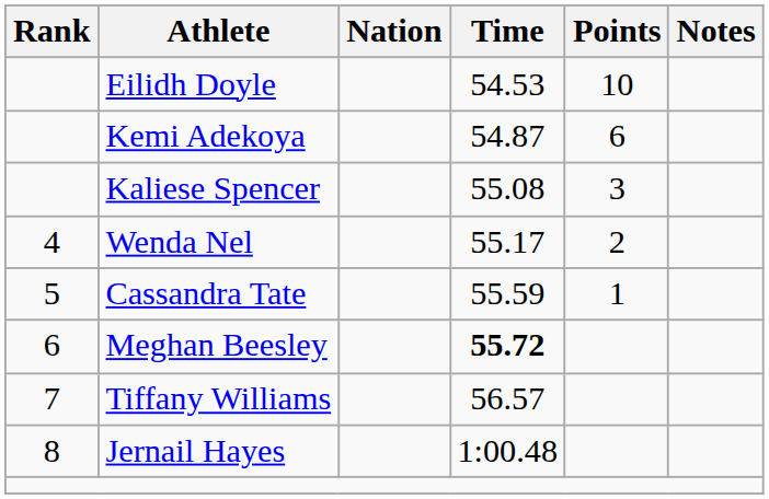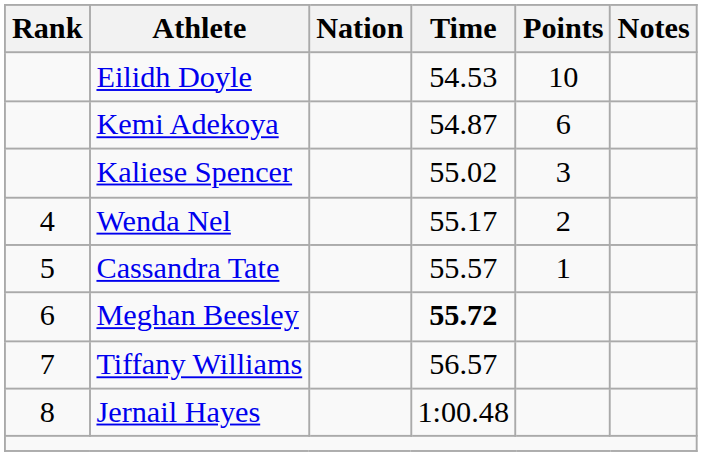 <table class="wikitable mw-datatable sortable" style="text-align:center;">
 <tr>
 <th>Rank</th>
 <th>Athlete</th>
 <th>Nation</th>
 <th>Time</th>
 <th>Points</th>
 <th>Notes</th>
 </tr>
 <tr>
 <td></td>
 <td align=left><a href='#'>Eilidh Doyle</a></td>
 <td align=left></td>
 <td>54.53</td>
 <td>10</td>
 <td></td>
 </tr>
 <tr>
 <td></td>
 <td align=left><a href='#'>Kemi Adekoya</a></td>
 <td align=left></td>
 <td>54.87</td>
 <td>6</td>
 <td></td>
 </tr>
 <tr>
 <td></td>
 <td align=left><a href='#'>Kaliese Spencer</a></td>
 <td align=left></td>
-<td>55.08</td>
+<td>55.02</td>
 <td>3</td>
 <td></td>
 </tr>
 <tr>
 <td>4</td>
 <td align=left><a href='#'>Wenda Nel</a></td>
 <td align=left></td>
 <td>55.17</td>
 <td>2</td>
 <td></td>
 </tr>
 <tr>
 <td>5</td>
 <td align=left><a href='#'>Cassandra Tate</a></td>
 <td align=left></td>
-<td>55.59</td>
+<td>55.57</td>
 <td>1</td>
 <td></td>
 </tr>
 <tr>
 <td>6</td>
 <td align=left><a href='#'>Meghan Beesley</a></td>
 <td align=left></td>
 <td><strong>55.72</strong></td>
 <td></td>
 <td></td>
 </tr>
 <tr>
 <td>7</td>
 <td align=left><a href='#'>Tiffany Williams</a></td>
 <td align=left></td>
 <td>56.57</td>
 <td></td>
 <td></td>
 </tr>
 <tr>
 <td>8</td>
 <td align=left><a href='#'>Jernail Hayes</a></td>
 <td align=left></td>
 <td>1:00.48</td>
 <td></td>
 <td></td>
 </tr>
 <tr class="sortbottom">
 <td colspan=6></td>
 </tr>
 </table>
